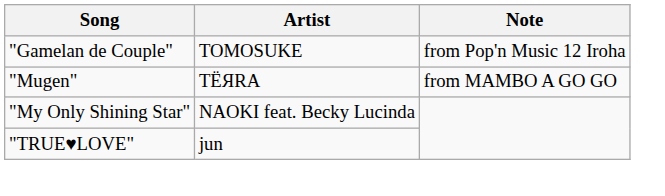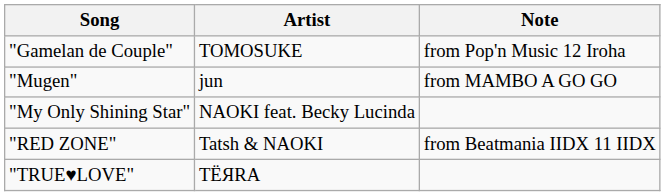 <table class="wikitable sortable" style="font-size:90%;">
 <tr>
 <th>Song</th>
 <th>Artist</th>
 <th>Note</th>
 </tr>
 <tr>
 <td>"Gamelan de Couple"</td>
 <td>TOMOSUKE</td>
 <td>from Pop'n Music 12 Iroha</td>
 </tr>
 <tr>
 <td>"Mugen"</td>
-<td>TЁЯRA</td>
+<td>jun</td>
 <td>from MAMBO A GO GO</td>
 </tr>
 <tr>
 <td>"My Only Shining Star"</td>
 <td>NAOKI feat. Becky Lucinda</td>
 </tr>
 <tr>
+<td>"RED ZONE"</td>
+<td>Tatsh & NAOKI</td>
+<td>from Beatmania IIDX 11 IIDX</td>
+</tr>
+<tr>
 <td>"TRUE♥LOVE"</td>
-<td>jun</td>
+<td>TЁЯRA</td>
 </tr>
 </table>
